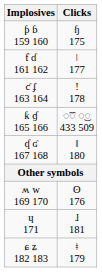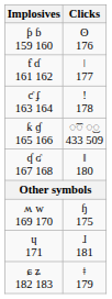 <table class="wikitable IPA">
 <tr>
 <th>Implosives</th>
 <th>Clicks</th>
 </tr>
 <tr align=center>
 <td>ƥ  ɓ <br> 159 160</td>
-<td>ɧ <br> 175</td>
+<td>ʘ <br> 176</td>
 </tr>
 <tr align=center>
 <td>ƭ  ɗ <br> 161 162</td>
 <td>ǀ <br> 177</td>
 </tr>
 <tr align=center>
 <td>ƈ  ʄ <br> 163 164</td>
 <td>ǃ <br> 178</td>
 </tr>
 <tr align=center>
 <td>ƙ  ɠ <br> 165 166</td>
 <td>◌͡◌  ◌͜◌ <br> 433 509</td>
 </tr>
 <tr align=center>
 <td>ʠ  ʛ <br> 167 168</td>
 <td>ǁ <br> 180</td>
 </tr>
 <tr align=center>
 <th colspan="2">Other symbols</th>
 </tr>
 <tr align=center>
 <td>ʍ  w <br> 169 170</td>
-<td>ʘ <br> 176</td>
+<td>ɧ <br> 175</td>
 </tr>
 <tr align=center>
 <td>ɥ <br> 171</td>
 <td>ɺ <br> 181</td>
 </tr>
 <tr align="center">
 <td>ɕ  ʑ <br> 182 183</td>
 <td>ǂ <br> 179</td>
 </tr>
 </table>
